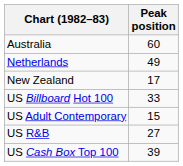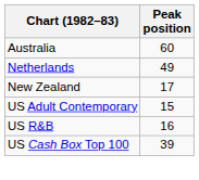 <table class="wikitable sortable">
 <tr>
 <th align="left">Chart (1982–83)</th>
 <th align="left">Peak<br>position</th>
 </tr>
 <tr>
 <td>Australia</td>
 <td style="text-align:center;">60</td>
 </tr>
 <tr>
 <td><a href='#'>Netherlands</a></td>
 <td style="text-align:center;">49</td>
 </tr>
 <tr>
 <td>New Zealand</td>
 <td style="text-align:center;">17</td>
 </tr>
 <tr>
-<td>US <em><a href='#'>Billboard</a></em> <a href='#'>Hot 100</a></td>
-<td style="text-align:center;">33</td>
-</tr>
-<tr>
 <td>US <a href='#'>Adult Contemporary</a></td>
 <td style="text-align:center;">15</td>
 </tr>
 <tr>
 <td>US <a href='#'>R&B</a></td>
-<td style="text-align:center;">27</td>
+<td style="text-align:center;">16</td>
 </tr>
 <tr>
 <td>US <a href='#'><em>Cash Box</em> Top 100</a></td>
 <td style="text-align:center;">39</td>
 </tr>
 </table>
